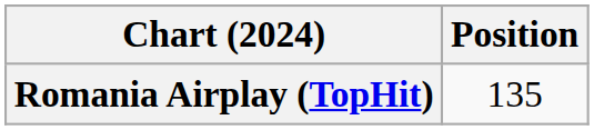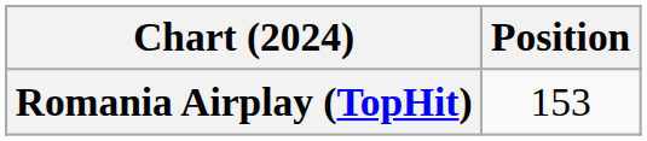 <table class="wikitable sortable plainrowheaders" style="text-align:center">
 <tr>
 <th scope="col">Chart (2024)</th>
 <th scope="col">Position</th>
 </tr>
 <tr>
 <th scope="row">Romania Airplay (<a href='#'>TopHit</a>)</th>
-<td>135</td>
+<td>153</td>
 </tr>
 </table>
